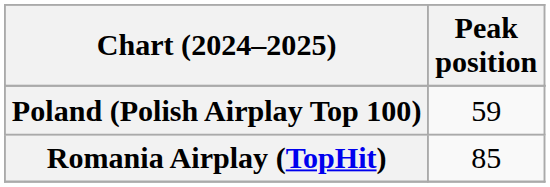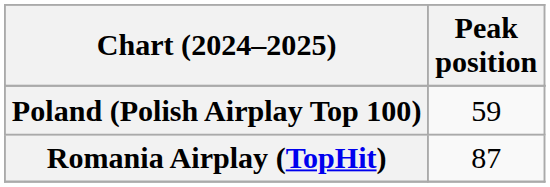 <table class="wikitable sortable plainrowheaders" style="text-align:center">
 <tr>
 <th scope="col">Chart (2024–2025)</th>
 <th scope="col">Peak<br>position</th>
 </tr>
 <tr>
 </tr>
 <tr>
 <th scope="row">Poland (Polish Airplay Top 100)</th>
 <td>59</td>
 </tr>
 <tr>
 <th scope="row">Romania Airplay (<a href='#'>TopHit</a>)</th>
-<td>85</td>
+<td>87</td>
 </tr>
 <tr>
 </tr>
 </table>
